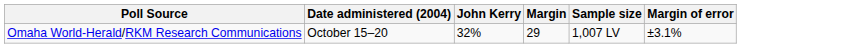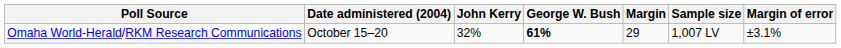 <table class="wikitable">
 <tr>
 <th>Poll Source</th>
 <th>Date administered (2004)</th>
 <th>John Kerry</th>
+<th>George W. Bush</th>
 <th>Margin</th>
 <th>Sample size</th>
 <th>Margin of error</th>
 </tr>
 <tr>
 <td><a href='#'>Omaha World-Herald</a>/<a href='#'>RKM Research Communications</a></td>
 <td>October 15–20</td>
 <td>32%</td>
+<td><strong>61%</strong></td>
 <td>29</td>
 <td>1,007 LV</td>
 <td>±3.1%</td>
 </tr>
 </table>
